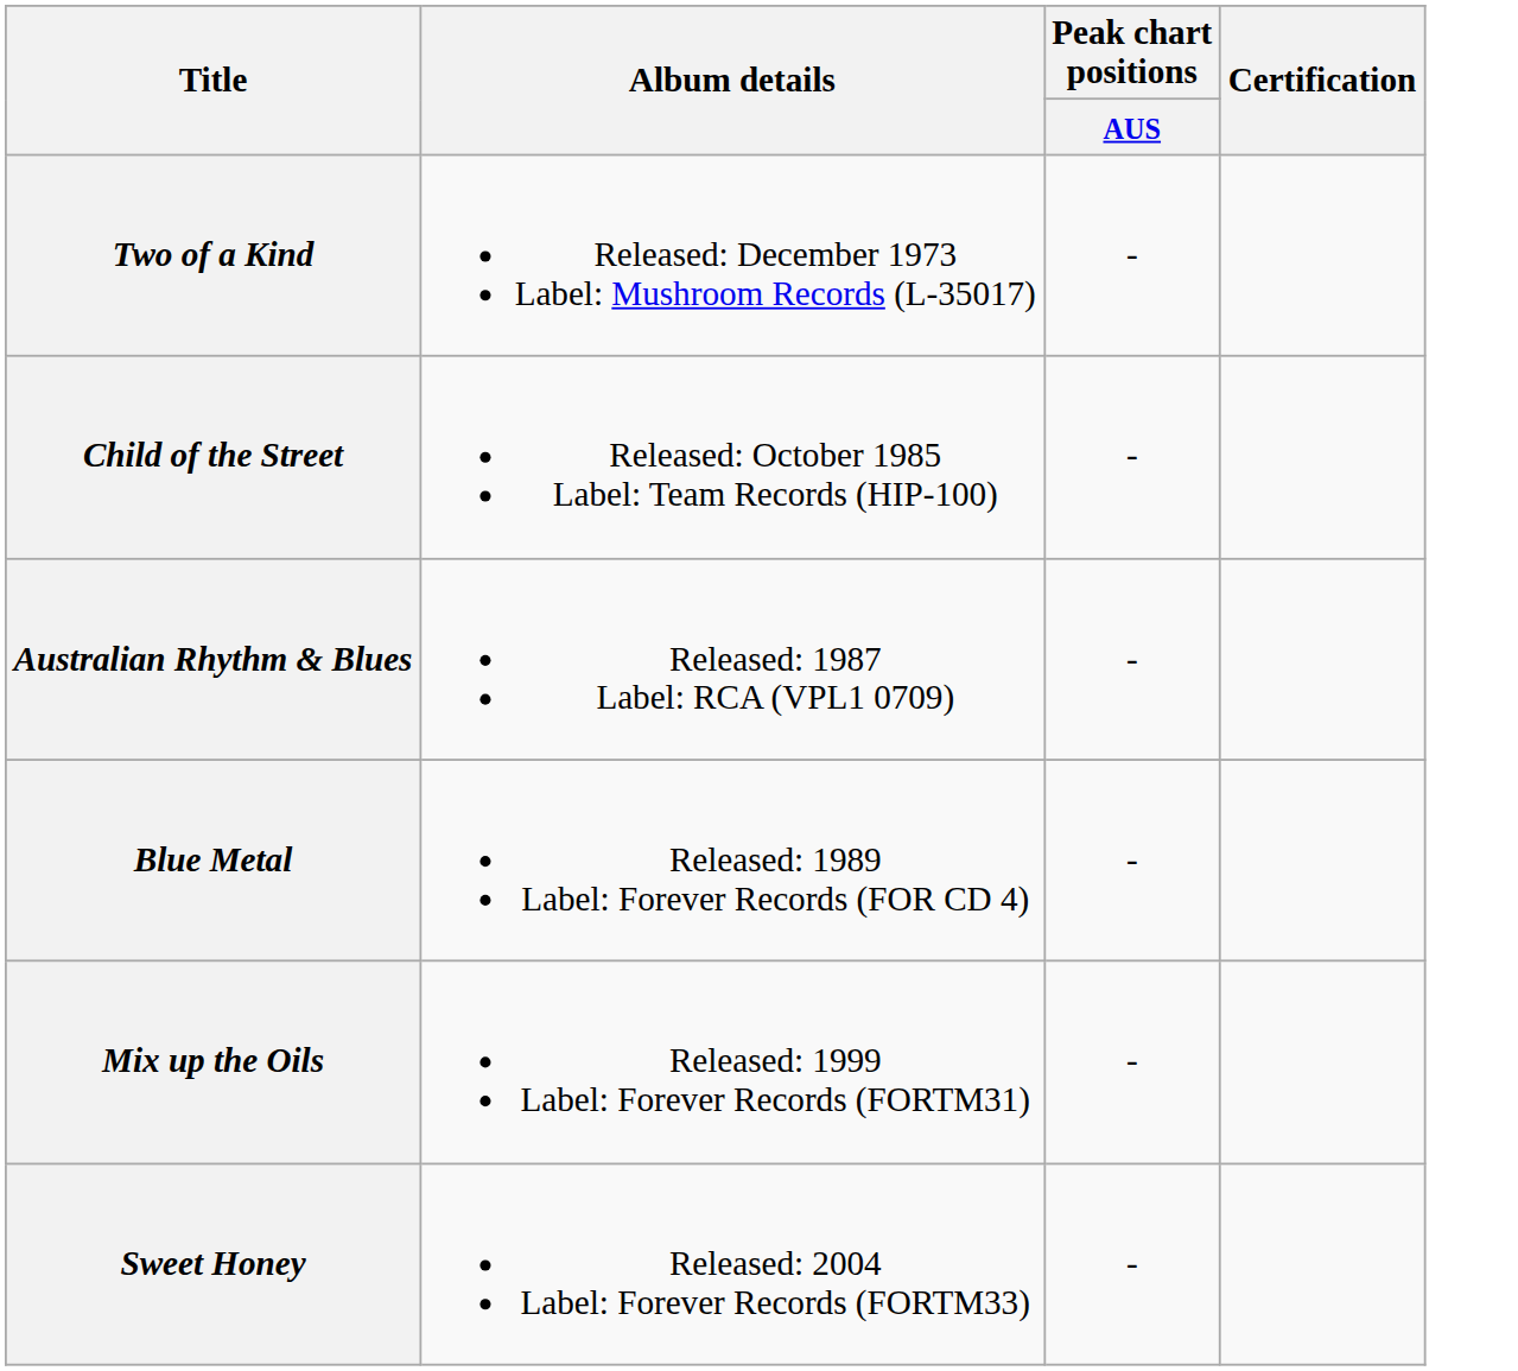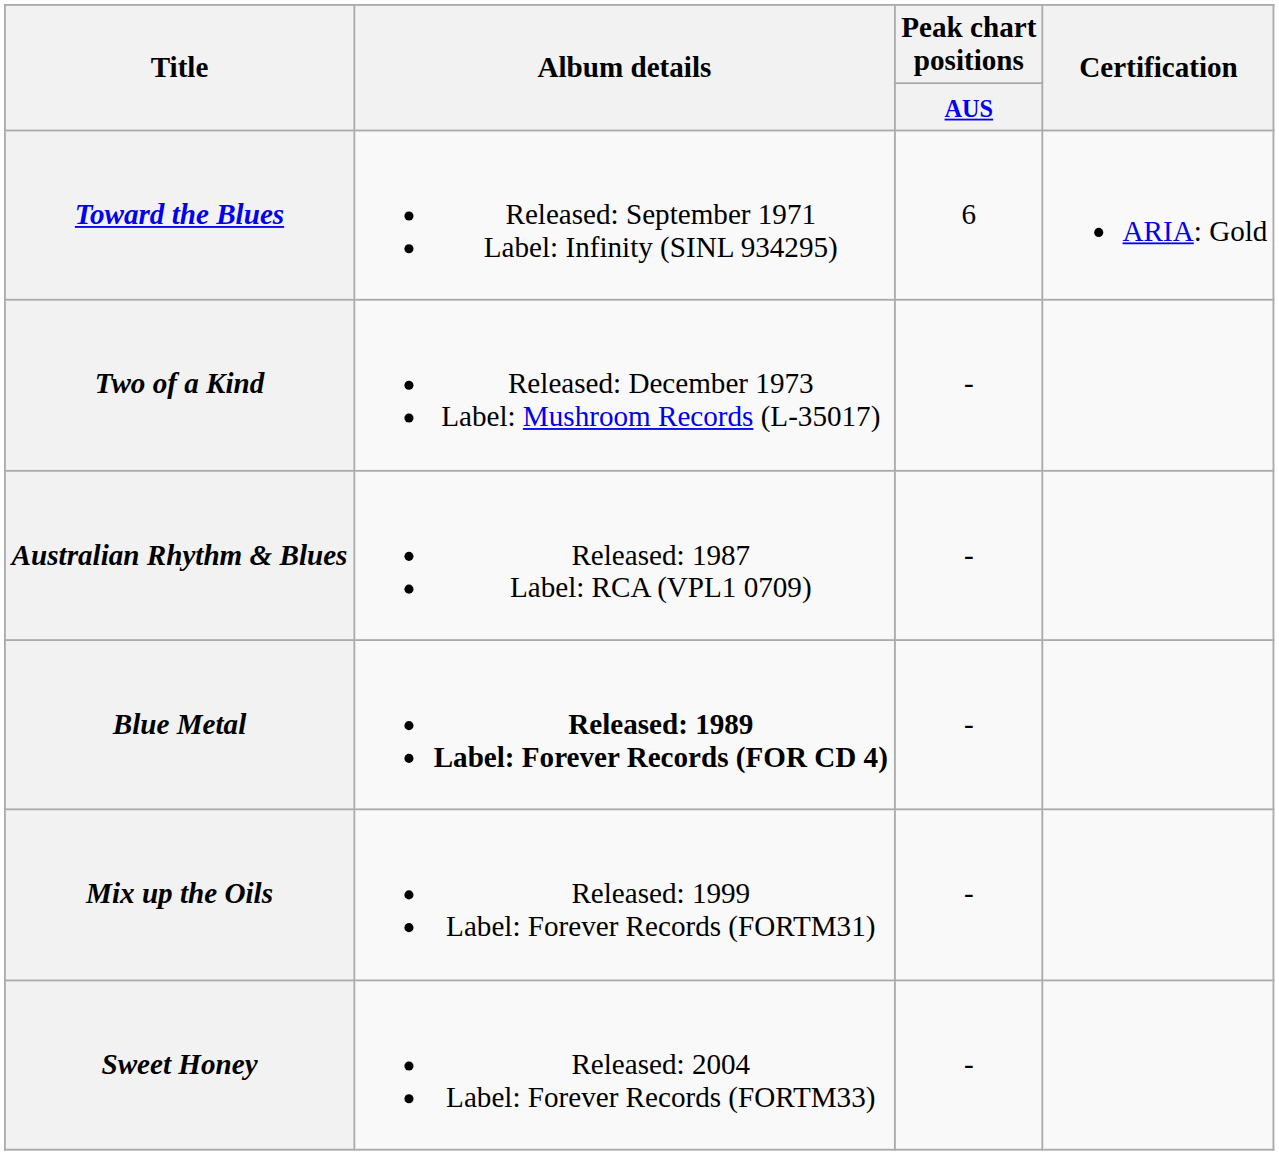 <table class="wikitable plainrowheaders" style="text-align:center;" border="1">
 <tr>
 <th scope="col" rowspan="2">Title</th>
 <th scope="col" rowspan="2">Album details</th>
 <th scope="col" colspan="1">Peak chart<br>positions</th>
 <th scope="col" rowspan="2">Certification</th>
 </tr>
 <tr>
 <th scope="col" style="text-align:center;"><small><a href='#'>AUS</a></small><br></th>
 </tr>
 <tr>
+<th scope="row"><em><a href='#'>Toward the Blues</a></em></th>
+<td><br><ul><li>Released: September 1971</li><li>Label: Infinity (SINL 934295)</li></ul></td>
+<td align="center">6</td>
+<td><br><ul><li><a href='#'>ARIA</a>: Gold</li></ul></td>
+</tr>
+<tr>
 <th scope="row"><em>Two of a Kind</em></th>
 <td><br><ul><li>Released: December 1973</li><li>Label: <a href='#'>Mushroom Records</a> (L-35017)</li></ul></td>
-<td align="center">-</td>
-<td></td>
-</tr>
-<tr>
-<th scope="row"><em>Child of the Street</em></th>
-<td><br><ul><li>Released: October 1985</li><li>Label: Team Records (HIP-100)</li></ul></td>
 <td align="center">-</td>
 <td></td>
 </tr>
 <tr>
 <th scope="row"><em>Australian Rhythm & Blues</em></th>
 <td><br><ul><li>Released: 1987</li><li>Label: RCA (VPL1 0709)</li></ul></td>
 <td align="center">-</td>
 <td></td>
 </tr>
 <tr>
 <th scope="row"><em>Blue Metal</em></th>
-<td><br><ul><li>Released: 1989</li><li>Label: Forever Records (FOR CD 4)</li></ul></td>
+<td><strong><br><ul><li>Released: 1989</li><li>Label: Forever Records (FOR CD 4)</li></ul></strong></td>
 <td align="center">-</td>
 <td></td>
 </tr>
 <tr>
 <th scope="row"><em>Mix up the Oils</em></th>
 <td><br><ul><li>Released: 1999</li><li>Label: Forever Records (FORTM31)</li></ul></td>
 <td align="center">-</td>
 <td></td>
 </tr>
 <tr>
 <th scope="row"><em>Sweet Honey</em></th>
 <td><br><ul><li>Released: 2004</li><li>Label: Forever Records (FORTM33)</li></ul></td>
 <td align="center">-</td>
 <td></td>
 </tr>
 </table>
